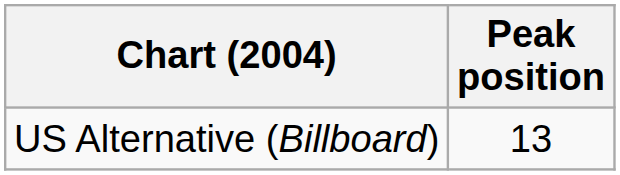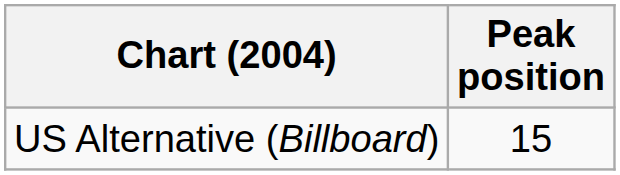 <table class="wikitable">
 <tr>
 <th>Chart (2004)</th>
 <th>Peak<br>position</th>
 </tr>
 <tr>
 <td>US Alternative (<em>Billboard</em>)</td>
-<td align="center">13</td>
+<td align="center">15</td>
 </tr>
 </table>
